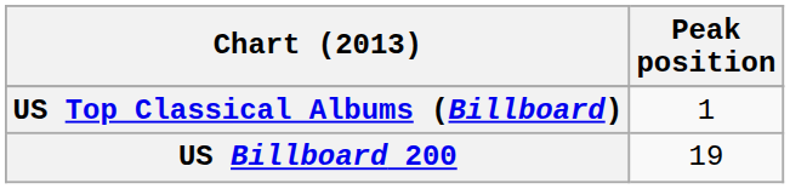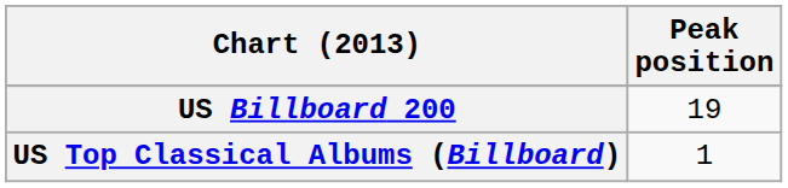 <table class="wikitable sortable plainrowheaders" style="text-align:center">
 <tr>
 <th scope="col">Chart (2013)</th>
 <th scope="col">Peak<br>position</th>
 </tr>
 <tr>
 </tr>
 <tr>
 </tr>
 <tr>
 </tr>
 <tr>
 </tr>
 <tr>
 </tr>
 <tr>
 </tr>
 <tr>
 </tr>
 <tr>
 </tr>
 <tr>
 </tr>
 <tr>
 </tr>
 <tr>
 </tr>
 <tr>
 </tr>
 <tr>
 </tr>
 <tr>
 </tr>
 <tr>
 </tr>
 <tr>
+<th scope="row">US <a href='#'><em>Billboard</em> 200</a></th>
+<td>19</td>
+</tr>
+<tr>
 <th scope="row">US <a href='#'>Top Classical Albums</a> (<em><a href='#'>Billboard</a></em>)</th>
 <td>1</td>
 </tr>
-<tr>
-<th scope="row">US <a href='#'><em>Billboard</em> 200</a></th>
-<td>19</td>
-</tr>
 </table>
